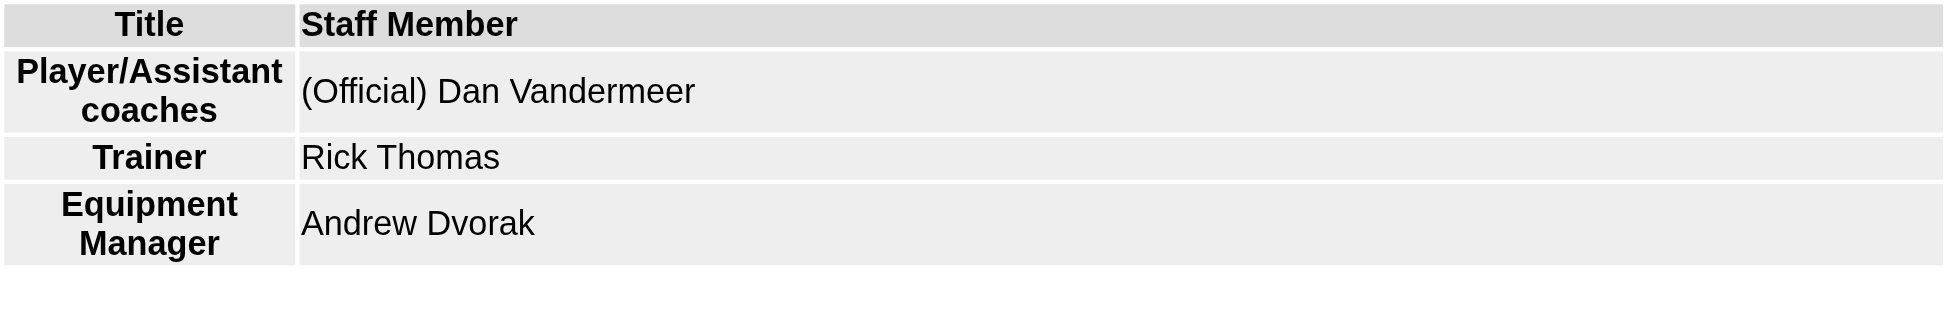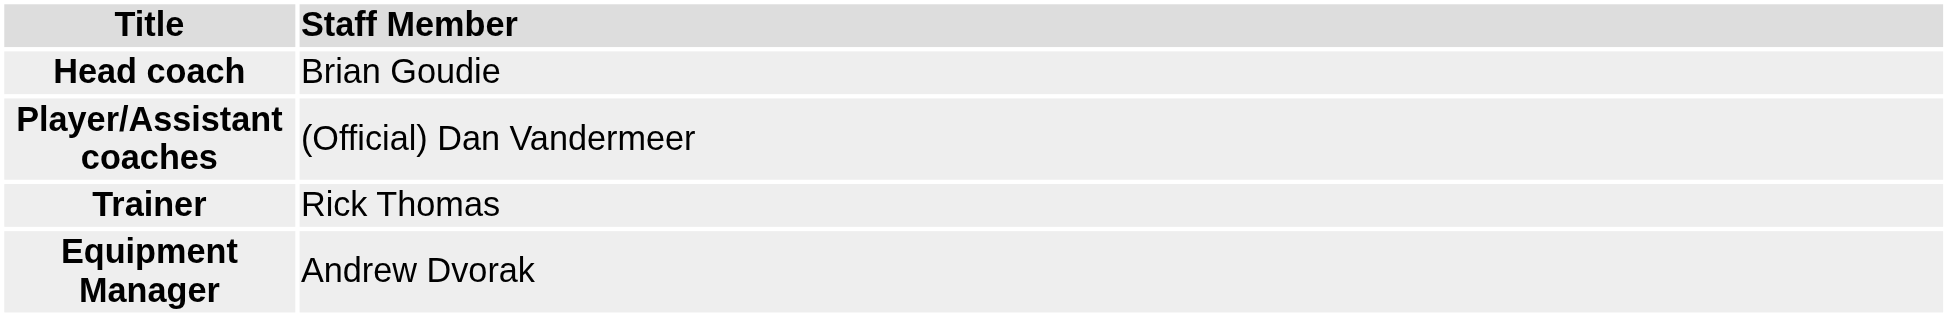 <table width=72%>
 <tr bgcolor="#dddddd">
 <th width=15%>Title</th>
 <td align=left!!width=85%><strong>Staff Member</strong></td>
+</tr>
+<tr bgcolor="#eeeeee">
+<td align=center><strong>Head coach</strong></td>
+<td>Brian Goudie</td>
 </tr>
 <tr bgcolor="#eeeeee">
 <td align=center><strong>Player/Assistant coaches</strong></td>
 <td>(Official) Dan Vandermeer</td>
 </tr>
 <tr bgcolor="#eeeeee">
 <td align=center><strong>Trainer</strong></td>
 <td>Rick Thomas</td>
 </tr>
 <tr bgcolor="#eeeeee">
 <td align=center><strong>Equipment Manager</strong></td>
 <td>Andrew Dvorak</td>
 </tr>
 </table>
